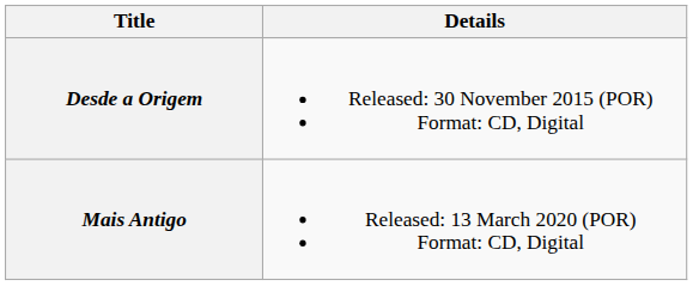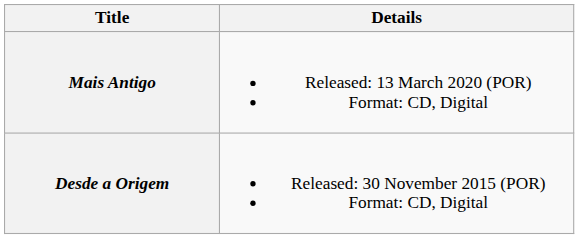 <table class="wikitable plainrowheaders" style="text-align:center;">
 <tr>
 <th scope="col" style="width:12em;">Title</th>
 <th scope="col" style="width:20em;">Details</th>
 </tr>
 <tr>
+<th scope="row"><em>Mais Antigo</em></th>
+<td><br><ul><li>Released: 13 March 2020 <span>(POR)</span></li><li>Format: CD, Digital</li></ul></td>
+</tr>
+<tr>
 <th scope="row"><em>Desde a Origem</em></th>
 <td><br><ul><li>Released: 30 November 2015 <span>(POR)</span></li><li>Format: CD, Digital</li></ul></td>
 </tr>
-<tr>
-<th scope="row"><em>Mais Antigo</em></th>
-<td><br><ul><li>Released: 13 March 2020 <span>(POR)</span></li><li>Format: CD, Digital</li></ul></td>
-</tr>
 </table>
